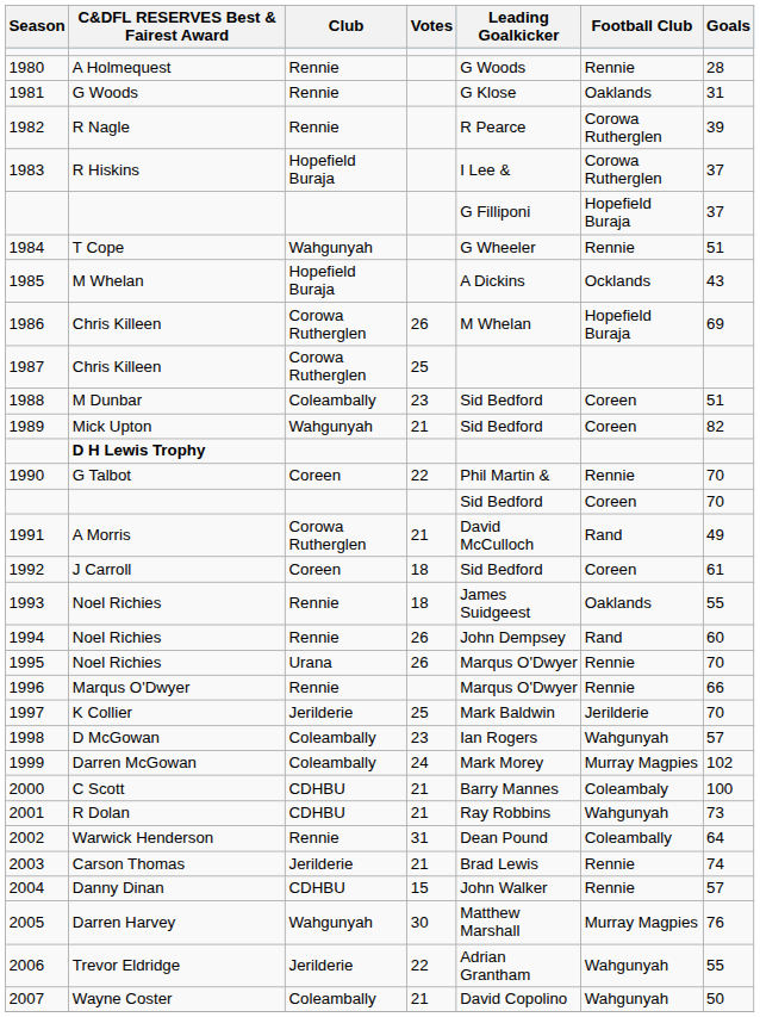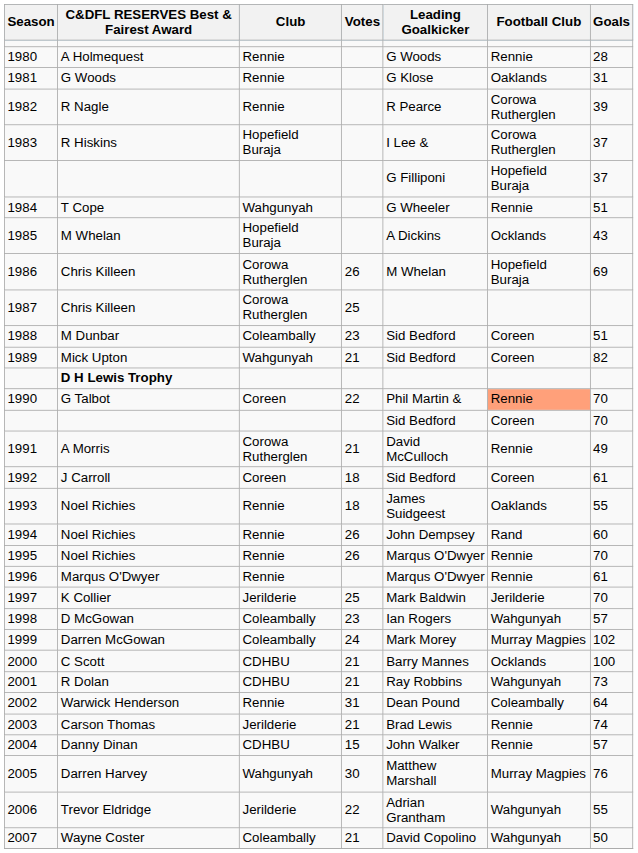 <table class="wikitable" width=60%>
 <tr bgcolor=#87cefa>
 <th>Season</th>
 <th>C&DFL RESERVES Best & Fairest Award</th>
 <th>Club</th>
 <th>Votes</th>
 <th>Leading Goalkicker</th>
 <th>Football Club</th>
 <th>Goals</th>
 </tr>
 <tr>
 <td></td>
 <td></td>
 <td></td>
 <td></td>
 <td></td>
 <td></td>
 <td></td>
 </tr>
 <tr>
 <td>1980</td>
 <td>A Holmequest</td>
 <td>Rennie</td>
 <td></td>
 <td>G Woods</td>
 <td>Rennie</td>
 <td>28</td>
 </tr>
 <tr>
 <td>1981</td>
 <td>G Woods</td>
 <td>Rennie</td>
 <td></td>
 <td>G Klose</td>
 <td>Oaklands</td>
 <td>31</td>
 </tr>
 <tr>
 <td>1982</td>
 <td>R Nagle</td>
 <td>Rennie</td>
 <td></td>
 <td>R Pearce</td>
 <td>Corowa Rutherglen</td>
 <td>39</td>
 </tr>
 <tr>
 <td>1983</td>
 <td>R Hiskins</td>
 <td>Hopefield Buraja</td>
 <td></td>
 <td>I Lee &</td>
 <td>Corowa Rutherglen</td>
 <td>37</td>
 </tr>
 <tr>
 <td></td>
 <td></td>
 <td></td>
 <td></td>
 <td>G Filliponi</td>
 <td>Hopefield Buraja</td>
 <td>37</td>
 </tr>
 <tr>
 <td>1984</td>
 <td>T Cope</td>
 <td>Wahgunyah</td>
 <td></td>
 <td>G Wheeler</td>
 <td>Rennie</td>
 <td>51</td>
 </tr>
 <tr>
 <td>1985</td>
 <td>M Whelan</td>
 <td>Hopefield Buraja</td>
 <td></td>
 <td>A Dickins</td>
 <td>Ocklands</td>
 <td>43</td>
 </tr>
 <tr>
 <td>1986</td>
 <td>Chris Killeen</td>
 <td>Corowa Rutherglen</td>
 <td>26</td>
 <td>M Whelan</td>
 <td>Hopefield Buraja</td>
 <td>69</td>
 </tr>
 <tr>
 <td>1987</td>
 <td>Chris Killeen</td>
 <td>Corowa Rutherglen</td>
 <td>25</td>
 <td></td>
 <td></td>
 <td></td>
 </tr>
 <tr>
 <td>1988</td>
 <td>M Dunbar</td>
 <td>Coleambally</td>
 <td>23</td>
 <td>Sid Bedford</td>
 <td>Coreen</td>
 <td>51</td>
 </tr>
 <tr>
 <td>1989</td>
 <td>Mick Upton</td>
 <td>Wahgunyah</td>
 <td>21</td>
 <td>Sid Bedford</td>
 <td>Coreen</td>
 <td>82</td>
 </tr>
 <tr>
 <td></td>
 <td><strong>D H Lewis Trophy</strong></td>
 <td></td>
 <td></td>
 <td></td>
 <td></td>
 <td></td>
 </tr>
 <tr>
 <td>1990</td>
 <td>G Talbot</td>
 <td>Coreen</td>
 <td>22</td>
 <td>Phil Martin &</td>
-<td>Rennie</td>
+<td style="background: lightsalmon;">Rennie</td>
 <td>70</td>
 </tr>
 <tr>
 <td></td>
 <td></td>
 <td></td>
 <td></td>
 <td>Sid Bedford</td>
 <td>Coreen</td>
 <td>70</td>
 </tr>
 <tr>
 <td>1991</td>
 <td>A Morris</td>
 <td>Corowa Rutherglen</td>
 <td>21</td>
 <td>David McCulloch</td>
-<td>Rand</td>
+<td>Rennie</td>
 <td>49</td>
 </tr>
 <tr>
 <td>1992</td>
 <td>J Carroll</td>
 <td>Coreen</td>
 <td>18</td>
 <td>Sid Bedford</td>
 <td>Coreen</td>
 <td>61</td>
 </tr>
 <tr>
 <td>1993</td>
 <td>Noel Richies</td>
 <td>Rennie</td>
 <td>18</td>
 <td>James Suidgeest</td>
 <td>Oaklands</td>
 <td>55</td>
 </tr>
 <tr>
 <td>1994</td>
 <td>Noel Richies</td>
 <td>Rennie</td>
 <td>26</td>
 <td>John Dempsey</td>
 <td>Rand</td>
 <td>60</td>
 </tr>
 <tr>
 <td>1995</td>
 <td>Noel Richies</td>
-<td>Urana</td>
+<td>Rennie</td>
 <td>26</td>
 <td>Marqus O'Dwyer</td>
 <td>Rennie</td>
 <td>70</td>
 </tr>
 <tr>
 <td>1996</td>
 <td>Marqus O'Dwyer</td>
 <td>Rennie</td>
 <td></td>
 <td>Marqus O'Dwyer</td>
 <td>Rennie</td>
-<td>66</td>
+<td>61</td>
 </tr>
 <tr>
 <td>1997</td>
 <td>K Collier</td>
 <td>Jerilderie</td>
 <td>25</td>
 <td>Mark Baldwin</td>
 <td>Jerilderie</td>
 <td>70</td>
 </tr>
 <tr>
 <td>1998</td>
 <td>D McGowan</td>
 <td>Coleambally</td>
 <td>23</td>
 <td>Ian Rogers</td>
 <td>Wahgunyah</td>
 <td>57</td>
 </tr>
 <tr>
 <td>1999</td>
 <td>Darren McGowan</td>
 <td>Coleambally</td>
 <td>24</td>
 <td>Mark Morey</td>
 <td>Murray Magpies</td>
 <td>102</td>
 </tr>
 <tr>
 <td>2000</td>
 <td>C Scott</td>
 <td>CDHBU</td>
 <td>21</td>
 <td>Barry Mannes</td>
-<td>Coleambaly</td>
+<td>Ocklands</td>
 <td>100</td>
 </tr>
 <tr>
 <td>2001</td>
 <td>R Dolan</td>
 <td>CDHBU</td>
 <td>21</td>
 <td>Ray Robbins</td>
 <td>Wahgunyah</td>
 <td>73</td>
 </tr>
 <tr>
 <td>2002</td>
 <td>Warwick Henderson</td>
 <td>Rennie</td>
 <td>31</td>
 <td>Dean Pound</td>
 <td>Coleambally</td>
 <td>64</td>
 </tr>
 <tr>
 <td>2003</td>
 <td>Carson Thomas</td>
 <td>Jerilderie</td>
 <td>21</td>
 <td>Brad Lewis</td>
 <td>Rennie</td>
 <td>74</td>
 </tr>
 <tr>
 <td>2004</td>
 <td>Danny Dinan</td>
 <td>CDHBU</td>
 <td>15</td>
 <td>John Walker</td>
 <td>Rennie</td>
 <td>57</td>
 </tr>
 <tr>
 <td>2005</td>
 <td>Darren Harvey</td>
 <td>Wahgunyah</td>
 <td>30</td>
 <td>Matthew Marshall</td>
 <td>Murray Magpies</td>
 <td>76</td>
 </tr>
 <tr>
 <td>2006</td>
 <td>Trevor Eldridge</td>
 <td>Jerilderie</td>
 <td>22</td>
 <td>Adrian Grantham</td>
 <td>Wahgunyah</td>
 <td>55</td>
 </tr>
 <tr>
 <td>2007</td>
 <td>Wayne Coster</td>
 <td>Coleambally</td>
 <td>21</td>
 <td>David Copolino</td>
 <td>Wahgunyah</td>
 <td>50</td>
 </tr>
 <tr>
 </tr>
 </table>
